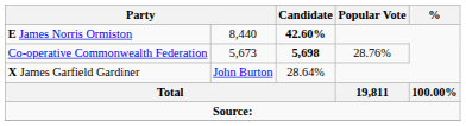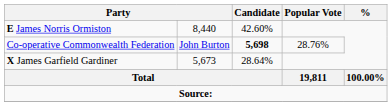 <table class="wikitable">
 <tr>
 <th colspan="2">Party</th>
 <th>Candidate</th>
 <th>Popular Vote</th>
 <th>%</th>
 </tr>
 <tr>
 <td><strong>E</strong> <a href='#'>James Norris Ormiston</a></td>
 <td align=center>8,440</td>
-<td align=center><strong>42.60%</strong></td>
+<td align=center>42.60%</td>
 </tr>
 <tr>
 <td><a href='#'>Co-operative Commonwealth Federation</a></td>
-<td align=center>5,673</td>
+<td><a href='#'>John Burton</a></td>
 <td align=center><strong>5,698</strong></td>
 <td align=center>28.76%</td>
 </tr>
 <tr>
 <td><strong>X</strong> James Garfield Gardiner</td>
-<td><a href='#'>John Burton</a></td>
+<td align=center>5,673</td>
 <td align=center>28.64%</td>
 </tr>
 <tr>
 <th colspan=3 align=center>Total</th>
 <th align=center>19,811</th>
 <th align=center>100.00%</th>
 </tr>
 <tr>
 <td align="center" colspan=5><strong>Source:</strong> </td>
 </tr>
 <tr>
 </tr>
 </table>
